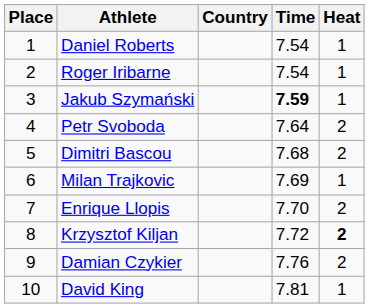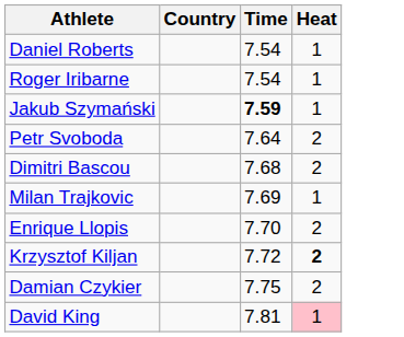 <table class="wikitable">
 <tr>
-<th>Place</th>
 <th>Athlete</th>
 <th>Country</th>
 <th>Time</th>
 <th>Heat</th>
 </tr>
 <tr>
-<td align=center>1</td>
 <td><a href='#'>Daniel Roberts</a></td>
 <td></td>
 <td>7.54</td>
 <td align=center>1</td>
 </tr>
 <tr>
-<td align=center>2</td>
 <td><a href='#'>Roger Iribarne</a></td>
 <td></td>
 <td>7.54</td>
 <td align=center>1</td>
 </tr>
 <tr>
-<td align=center>3</td>
 <td><a href='#'>Jakub Szymański</a></td>
 <td></td>
 <td><strong>7.59</strong></td>
 <td align=center>1</td>
 </tr>
 <tr>
-<td align=center>4</td>
 <td><a href='#'>Petr Svoboda</a></td>
 <td></td>
 <td>7.64</td>
 <td align=center>2</td>
 </tr>
 <tr>
-<td align=center>5</td>
 <td><a href='#'>Dimitri Bascou</a></td>
 <td></td>
 <td>7.68</td>
 <td align=center>2</td>
 </tr>
 <tr>
-<td align=center>6</td>
 <td><a href='#'>Milan Trajkovic</a></td>
 <td></td>
 <td>7.69</td>
 <td align=center>1</td>
 </tr>
 <tr>
-<td align=center>7</td>
 <td><a href='#'>Enrique Llopis</a></td>
 <td></td>
 <td>7.70</td>
 <td align=center>2</td>
 </tr>
 <tr>
-<td align=center>8</td>
 <td><a href='#'>Krzysztof Kiljan</a></td>
 <td></td>
 <td>7.72</td>
 <td align=center><strong>2</strong></td>
 </tr>
 <tr>
-<td align=center>9</td>
 <td><a href='#'>Damian Czykier</a></td>
 <td></td>
-<td>7.76</td>
+<td>7.75</td>
 <td align=center>2</td>
 </tr>
 <tr>
-<td align=center>10</td>
 <td><a href='#'>David King</a></td>
 <td></td>
 <td>7.81</td>
-<td align=center>1</td>
+<td align=center style="background: pink;">1</td>
 </tr>
 </table>
